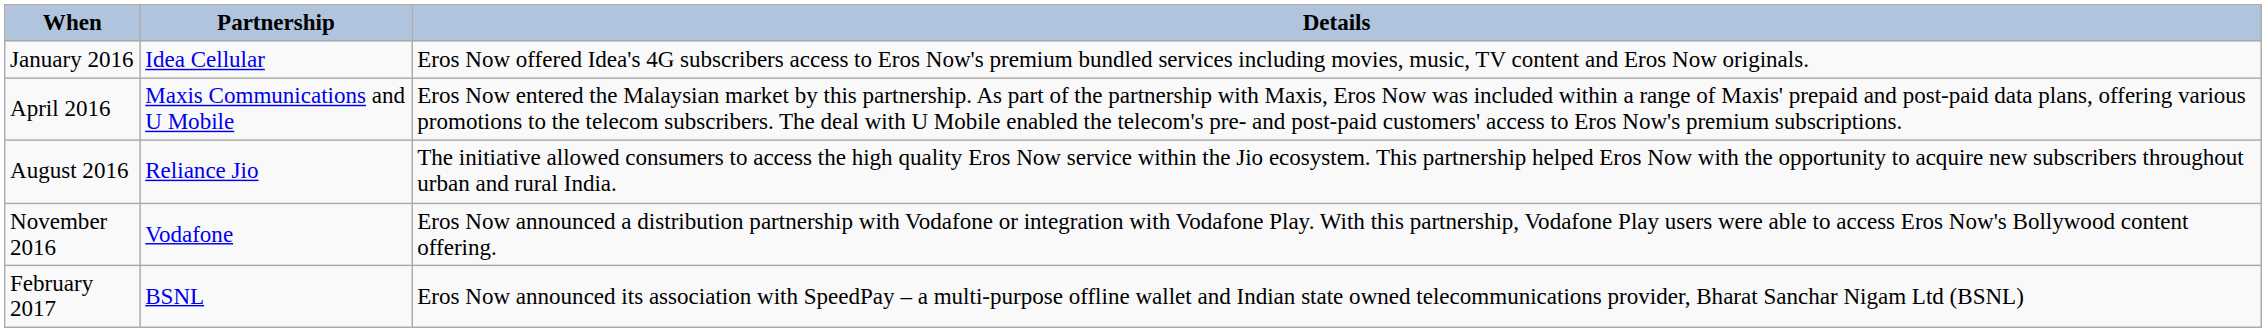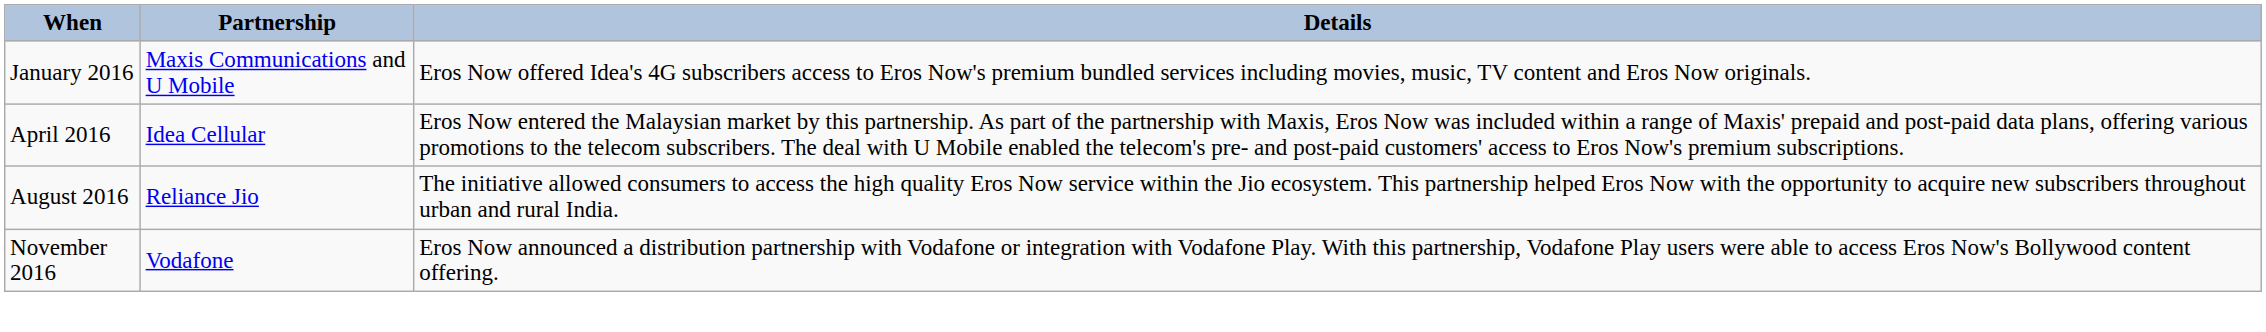 <table class="wikitable" style="font-size:100%">
 <tr style="text-align:center;">
 <th style="text-align:center; background:#b0c4de;">When</th>
 <th style="text-align:center; background:#b0c4de;">Partnership</th>
 <th style="text-align:center; background:#b0c4de;">Details</th>
 </tr>
 <tr>
 <td>January 2016</td>
-<td><a href='#'>Idea Cellular</a></td>
+<td><a href='#'>Maxis Communications</a> and <a href='#'>U Mobile</a></td>
 <td>Eros Now offered Idea's 4G subscribers access to Eros Now's premium bundled services including movies, music, TV content and Eros Now originals.</td>
 </tr>
 <tr>
 <td>April 2016</td>
-<td><a href='#'>Maxis Communications</a> and <a href='#'>U Mobile</a></td>
+<td><a href='#'>Idea Cellular</a></td>
 <td>Eros Now entered the Malaysian market by this partnership. As part of the partnership with Maxis, Eros Now was included within a range of Maxis' prepaid and post-paid data plans, offering various promotions to the telecom subscribers. The deal with U Mobile enabled the telecom's pre- and post-paid customers' access to Eros Now's premium subscriptions.</td>
 </tr>
 <tr>
 <td>August 2016</td>
 <td><a href='#'>Reliance Jio</a></td>
 <td>The initiative allowed consumers to access the high quality Eros Now service within the Jio ecosystem. This partnership helped Eros Now with the opportunity to acquire new subscribers throughout urban and rural India.</td>
 </tr>
 <tr>
 <td>November 2016</td>
 <td><a href='#'>Vodafone</a></td>
 <td>Eros Now announced a distribution partnership with Vodafone or integration with Vodafone Play. With this partnership, Vodafone Play users were able to access Eros Now's Bollywood content offering.</td>
 </tr>
-<tr>
-<td>February 2017</td>
-<td><a href='#'>BSNL</a></td>
-<td>Eros Now announced its association with SpeedPay – a multi-purpose offline wallet and Indian state owned telecommunications provider, Bharat Sanchar Nigam Ltd (BSNL) </td>
-</tr>
 </table>
